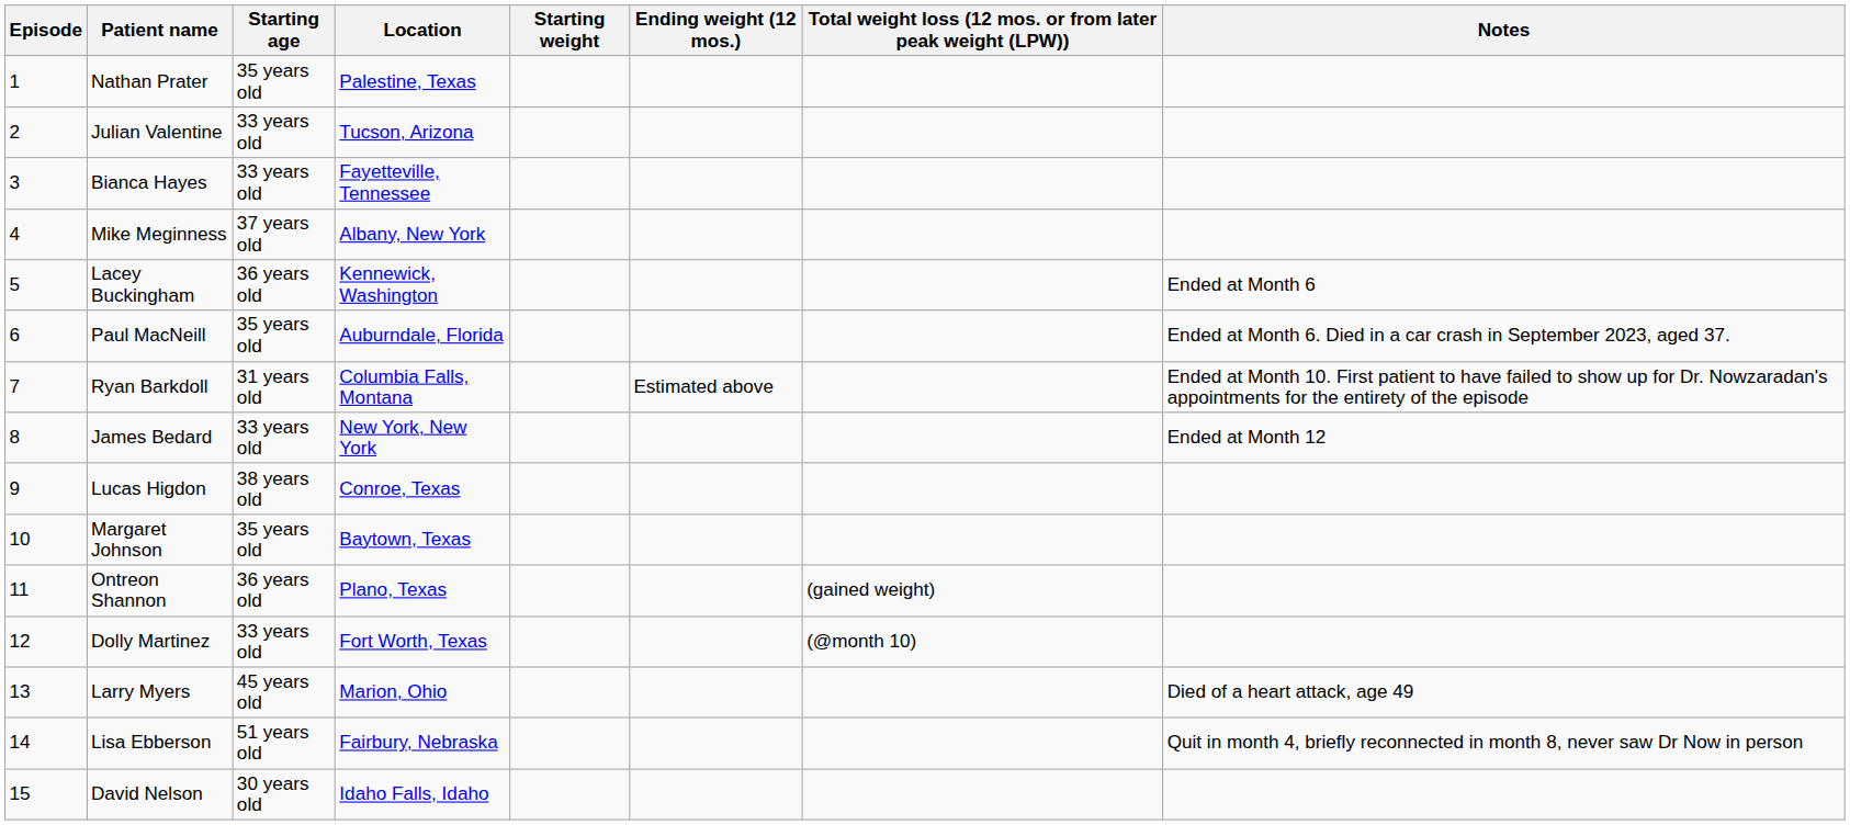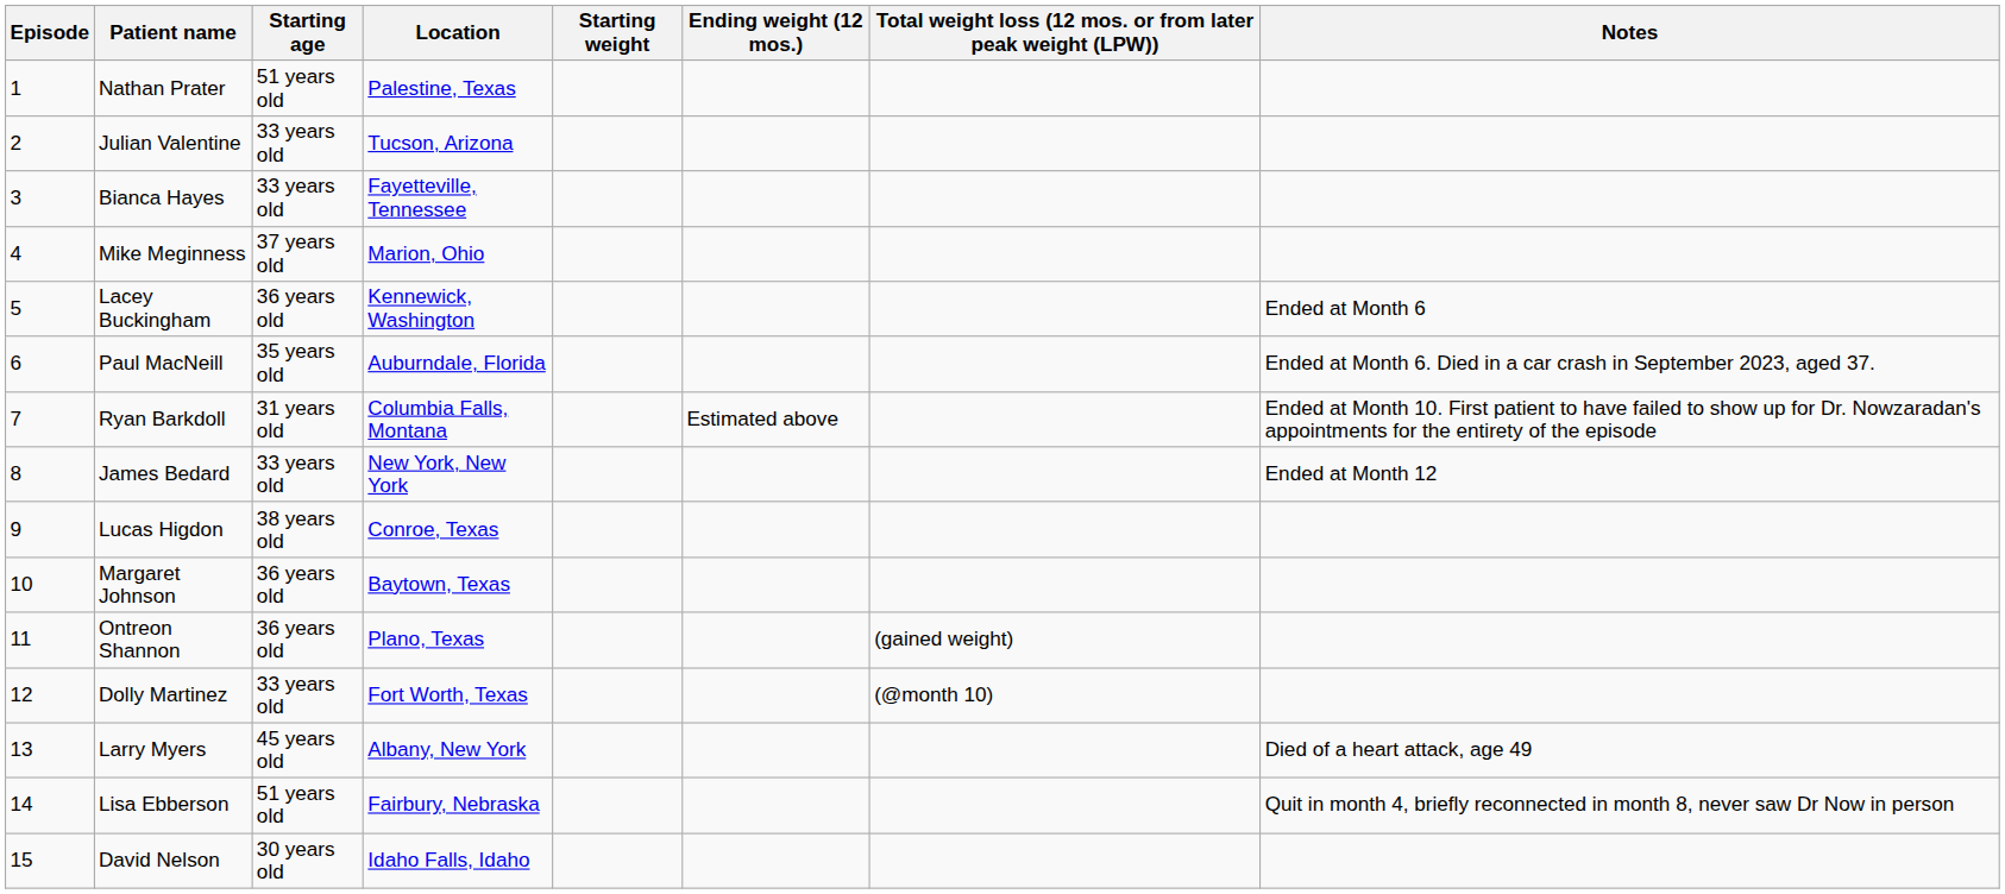 <table class="wikitable sortable ">
 <tr>
 <th>Episode</th>
 <th>Patient name</th>
 <th>Starting age</th>
 <th>Location</th>
 <th>Starting weight</th>
 <th>Ending weight (12 mos.)</th>
 <th>Total weight loss (12 mos. or from later peak weight (LPW))</th>
 <th>Notes</th>
 </tr>
 <tr>
 <td>1</td>
 <td>Nathan Prater</td>
-<td>35 years old</td>
+<td>51 years old</td>
 <td><a href='#'>Palestine, Texas</a></td>
 <td></td>
 <td></td>
 <td></td>
 <td></td>
 </tr>
 <tr>
 <td>2</td>
 <td>Julian Valentine</td>
 <td>33 years old</td>
 <td><a href='#'>Tucson, Arizona</a></td>
 <td></td>
 <td></td>
 <td></td>
 <td></td>
 </tr>
 <tr>
 <td>3</td>
 <td>Bianca Hayes</td>
 <td>33 years old</td>
 <td><a href='#'>Fayetteville, Tennessee</a></td>
 <td></td>
 <td></td>
 <td></td>
 <td></td>
 </tr>
 <tr>
 <td>4</td>
 <td>Mike Meginness</td>
 <td>37 years old</td>
-<td><a href='#'>Albany, New York</a></td>
+<td><a href='#'>Marion, Ohio</a></td>
 <td></td>
 <td></td>
 <td></td>
 <td></td>
 </tr>
 <tr>
 <td>5</td>
 <td>Lacey Buckingham</td>
 <td>36 years old</td>
 <td><a href='#'>Kennewick, Washington</a></td>
 <td></td>
 <td></td>
 <td></td>
 <td>Ended at Month 6</td>
 </tr>
 <tr>
 <td>6</td>
 <td>Paul MacNeill</td>
 <td>35 years old</td>
 <td><a href='#'>Auburndale, Florida</a></td>
 <td></td>
 <td></td>
 <td></td>
 <td>Ended at Month 6. Died in a car crash in September 2023, aged 37.</td>
 </tr>
 <tr>
 <td>7</td>
 <td>Ryan Barkdoll</td>
 <td>31 years old</td>
 <td><a href='#'>Columbia Falls, Montana</a></td>
 <td></td>
 <td>Estimated above </td>
 <td></td>
 <td>Ended at Month 10. First patient to have failed to show up for Dr. Nowzaradan's appointments for the entirety of the episode</td>
 </tr>
 <tr>
 <td>8</td>
 <td>James Bedard</td>
 <td>33 years old</td>
 <td><a href='#'>New York, New York</a></td>
 <td></td>
 <td></td>
 <td></td>
 <td>Ended at Month 12</td>
 </tr>
 <tr>
 <td>9</td>
 <td>Lucas Higdon</td>
 <td>38 years old</td>
 <td><a href='#'>Conroe, Texas</a></td>
 <td></td>
 <td></td>
 <td></td>
 <td></td>
 </tr>
 <tr>
 <td>10</td>
 <td>Margaret Johnson</td>
-<td>35 years old</td>
+<td>36 years old</td>
 <td><a href='#'>Baytown, Texas</a></td>
 <td></td>
 <td></td>
 <td></td>
 <td></td>
 </tr>
 <tr>
 <td>11</td>
 <td>Ontreon Shannon</td>
 <td>36 years old</td>
 <td><a href='#'>Plano, Texas</a></td>
 <td></td>
 <td></td>
 <td> (gained weight)</td>
 <td></td>
 </tr>
 <tr>
 <td>12</td>
 <td>Dolly Martinez</td>
 <td>33 years old</td>
 <td><a href='#'>Fort Worth, Texas</a></td>
 <td></td>
 <td></td>
 <td> (@month 10)</td>
 <td></td>
 </tr>
 <tr>
 <td>13</td>
 <td>Larry Myers</td>
 <td>45 years old</td>
-<td><a href='#'>Marion, Ohio</a></td>
+<td><a href='#'>Albany, New York</a></td>
 <td></td>
 <td></td>
 <td></td>
 <td>Died of a heart attack, age 49</td>
 </tr>
 <tr>
 <td>14</td>
 <td>Lisa Ebberson</td>
 <td>51 years old</td>
 <td><a href='#'>Fairbury, Nebraska</a></td>
 <td></td>
 <td></td>
 <td></td>
 <td>Quit in month 4, briefly reconnected in month 8, never saw Dr Now in person</td>
 </tr>
 <tr>
 <td>15</td>
 <td>David Nelson</td>
 <td>30 years old</td>
 <td><a href='#'>Idaho Falls, Idaho</a></td>
 <td></td>
 <td></td>
 <td></td>
 <td></td>
 </tr>
 </table>
